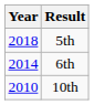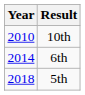 <table class="wikitable" style="text-align:center">
 <tr>
 <th>Year</th>
 <th>Result</th>
 </tr>
 <tr>
-<td><a href='#'>2018</a></td>
-<td>5th</td>
+<td><a href='#'>2010</a></td>
+<td>10th</td>
 </tr>
 <tr>
 <td><a href='#'>2014</a></td>
 <td>6th</td>
 </tr>
 <tr>
-<td><a href='#'>2010</a></td>
-<td>10th</td>
+<td><a href='#'>2018</a></td>
+<td>5th</td>
 </tr>
 </table>
